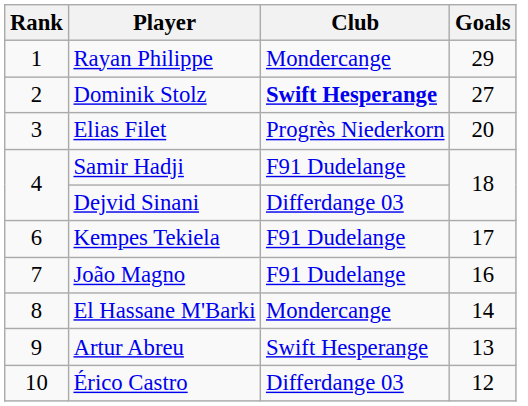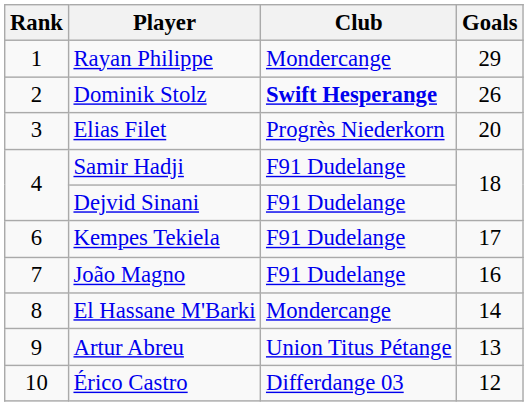 <table class="wikitable" style="text-align:center;">
 <tr>
 <th>Rank</th>
 <th>Player</th>
 <th>Club</th>
 <th>Goals</th>
 </tr>
 <tr>
 <td>1</td>
 <td align="left"> <a href='#'>Rayan Philippe</a></td>
 <td align="left"><a href='#'>Mondercange</a></td>
 <td>29</td>
 </tr>
 <tr>
 <td>2</td>
 <td align="left"> <a href='#'>Dominik Stolz</a></td>
 <td align="left"><strong><a href='#'>Swift Hesperange</a></strong></td>
-<td>27</td>
+<td>26</td>
 </tr>
 <tr>
 <td>3</td>
 <td align="left"> <a href='#'>Elias Filet</a></td>
 <td align="left"><a href='#'>Progrès Niederkorn</a></td>
 <td>20</td>
 </tr>
 <tr>
 <td rowspan="2">4</td>
 <td align="left"> <a href='#'>Samir Hadji</a></td>
 <td align="left"><a href='#'>F91 Dudelange</a></td>
 <td rowspan="2">18</td>
 </tr>
 <tr>
 <td align="left"> <a href='#'>Dejvid Sinani</a></td>
-<td align="left"><a href='#'>Differdange 03</a></td>
+<td align="left"><a href='#'>F91 Dudelange</a></td>
 </tr>
 <tr>
 <td>6</td>
 <td align="left"> <a href='#'>Kempes Tekiela</a></td>
 <td align="left"><a href='#'>F91 Dudelange</a></td>
 <td>17</td>
 </tr>
 <tr>
 <td>7</td>
 <td align="left"> <a href='#'>João Magno</a></td>
 <td align="left"><a href='#'>F91 Dudelange</a></td>
 <td>16</td>
 </tr>
 <tr>
 <td>8</td>
 <td align="left"> <a href='#'>El Hassane M'Barki</a></td>
 <td align="left"><a href='#'>Mondercange</a></td>
 <td>14</td>
 </tr>
 <tr>
 <td>9</td>
 <td align="left"> <a href='#'>Artur Abreu</a></td>
-<td align="left"><a href='#'>Swift Hesperange</a></td>
+<td align="left"><a href='#'>Union Titus Pétange</a></td>
 <td>13</td>
 </tr>
 <tr>
 <td>10</td>
 <td align="left"> <a href='#'>Érico Castro</a></td>
 <td align="left"><a href='#'>Differdange 03</a></td>
 <td>12</td>
 </tr>
 </table>
